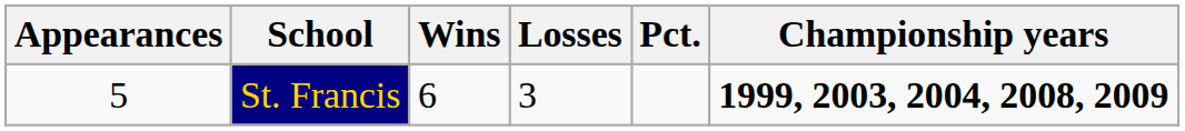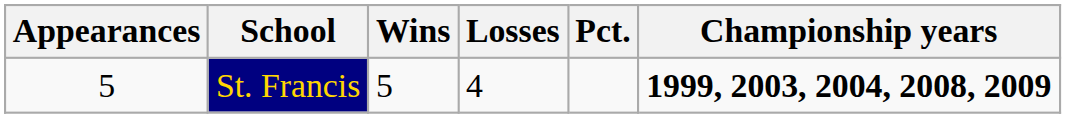 <table class = "wikitable sortable">
 <tr>
 <th>Appearances</th>
 <th>School</th>
 <th>Wins</th>
 <th>Losses</th>
 <th>Pct.</th>
 <th>Championship years</th>
 </tr>
 <tr>
 <td align=center>5</td>
 <td !align=center style="background:navy;color:gold">St. Francis</td>
-<td>6</td>
-<td>3</td>
+<td>5</td>
+<td>4</td>
 <td></td>
 <td><strong>1999, 2003, 2004, 2008, 2009</strong></td>
 </tr>
 </table>
